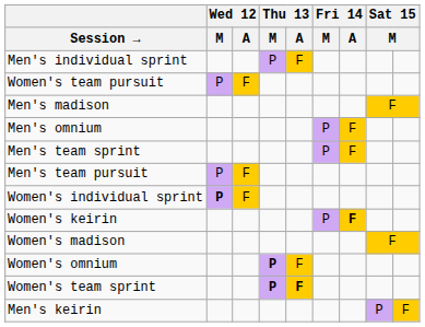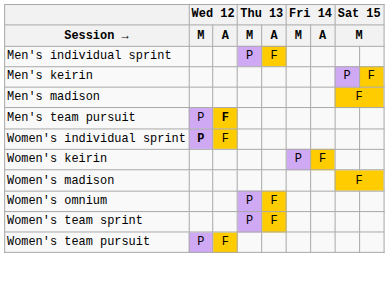 <table class="wikitable" style="margin:0.5em auto; font-size:90%; line-height:1.25em; text-align:center;">
 <tr>
 <th></th>
 <th colspan=2>Wed 12</th>
 <th colspan=2>Thu 13</th>
 <th colspan=2>Fri 14</th>
 <th colspan=2>Sat 15</th>
 </tr>
 <tr>
 <th>Session →</th>
 <th>M</th>
 <th>A</th>
 <th>M</th>
 <th>A</th>
 <th>M</th>
 <th>A</th>
 <th colspan=2>M</th>
 </tr>
 <tr>
 <td align=left>Men's individual sprint</td>
 <td></td>
 <td></td>
 <td style="background-color:#D0A9F5;">P</td>
 <td style="background-color:#FFCC00;">F</td>
 <td></td>
 <td></td>
 <td></td>
 <td></td>
 </tr>
 <tr>
-<td align=left>Women's team pursuit</td>
-<td style="background-color:#D0A9F5;">P</td>
-<td style="background-color:#FFCC00;">F</td>
+<td align=left>Men's keirin</td>
 <td></td>
 <td></td>
 <td></td>
 <td></td>
 <td></td>
 <td></td>
+<td style="background-color:#D0A9F5;">P</td>
+<td style="background-color:#FFCC00;">F</td>
 </tr>
 <tr>
 <td align=left>Men's madison</td>
 <td></td>
 <td></td>
 <td></td>
 <td></td>
 <td></td>
 <td></td>
 <td colspan=2 style="background-color:#FFCC00;">F</td>
 </tr>
 <tr>
-<td align=left>Men's omnium</td>
-<td></td>
-<td></td>
-<td></td>
-<td></td>
-<td style="background-color:#D0A9F5;">P</td>
-<td style="background-color:#FFCC00;">F</td>
-<td></td>
-<td></td>
-</tr>
-<tr>
-<td align=left>Men's team sprint</td>
-<td></td>
-<td></td>
-<td></td>
-<td></td>
-<td style="background-color:#D0A9F5;">P</td>
-<td style="background-color:#FFCC00;">F</td>
-<td></td>
-<td></td>
-</tr>
-<tr>
 <td align=left>Men's team pursuit</td>
 <td style="background-color:#D0A9F5;">P</td>
-<td style="background-color:#FFCC00;">F</td>
+<td style="background-color:#FFCC00;"><strong>F</strong></td>
 <td></td>
 <td></td>
 <td></td>
 <td></td>
 <td></td>
 <td></td>
 </tr>
 <tr>
 <td align=left>Women's individual sprint</td>
 <td style="background-color:#D0A9F5;"><strong>P</strong></td>
 <td style="background-color:#FFCC00;">F</td>
 <td></td>
 <td></td>
 <td></td>
 <td></td>
 <td></td>
 </tr>
 <tr>
 <td align=left>Women's keirin</td>
 <td></td>
 <td></td>
 <td></td>
 <td></td>
 <td style="background-color:#D0A9F5;">P</td>
-<td style="background-color:#FFCC00;"><strong>F</strong></td>
+<td style="background-color:#FFCC00;">F</td>
 <td></td>
 <td></td>
 </tr>
 <tr>
 <td align=left>Women's madison</td>
 <td></td>
 <td></td>
 <td></td>
 <td></td>
 <td></td>
 <td></td>
 <td colspan=2 style="background-color:#FFCC00;">F</td>
 </tr>
 <tr>
 <td align=left>Women's omnium</td>
 <td></td>
 <td></td>
-<td style="background-color:#D0A9F5;"><strong>P</strong></td>
+<td style="background-color:#D0A9F5;">P</td>
 <td style="background-color:#FFCC00;">F</td>
 <td></td>
 <td></td>
 <td></td>
 <td></td>
 </tr>
 <tr>
 <td align=left>Women's team sprint</td>
 <td></td>
 <td></td>
-<td style="background-color:#D0A9F5;"><strong>P</strong></td>
-<td style="background-color:#FFCC00;"><strong>F</strong></td>
+<td style="background-color:#D0A9F5;">P</td>
+<td style="background-color:#FFCC00;">F</td>
 <td></td>
 <td></td>
 <td></td>
 <td></td>
 </tr>
 <tr>
-<td align=left>Men's keirin</td>
+<td align=left>Women's team pursuit</td>
+<td style="background-color:#D0A9F5;">P</td>
+<td style="background-color:#FFCC00;">F</td>
 <td></td>
 <td></td>
 <td></td>
 <td></td>
 <td></td>
 <td></td>
-<td style="background-color:#D0A9F5;">P</td>
-<td style="background-color:#FFCC00;">F</td>
 </tr>
 </table>
